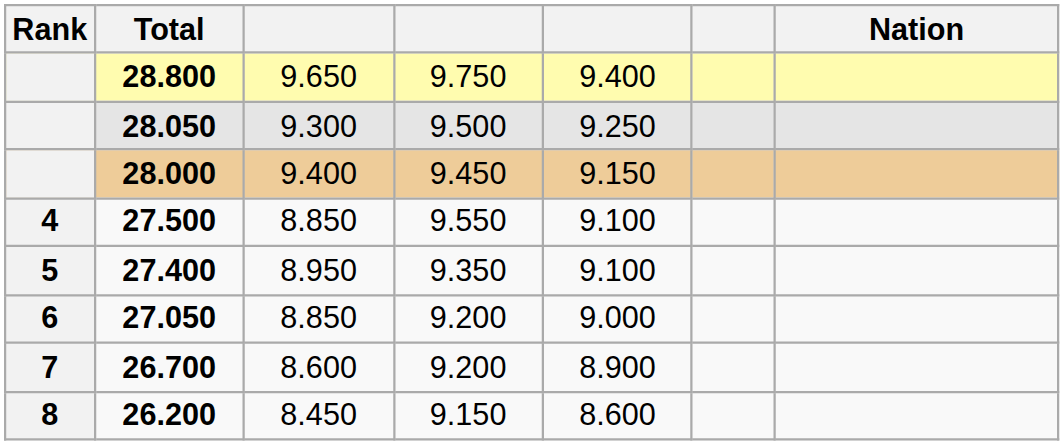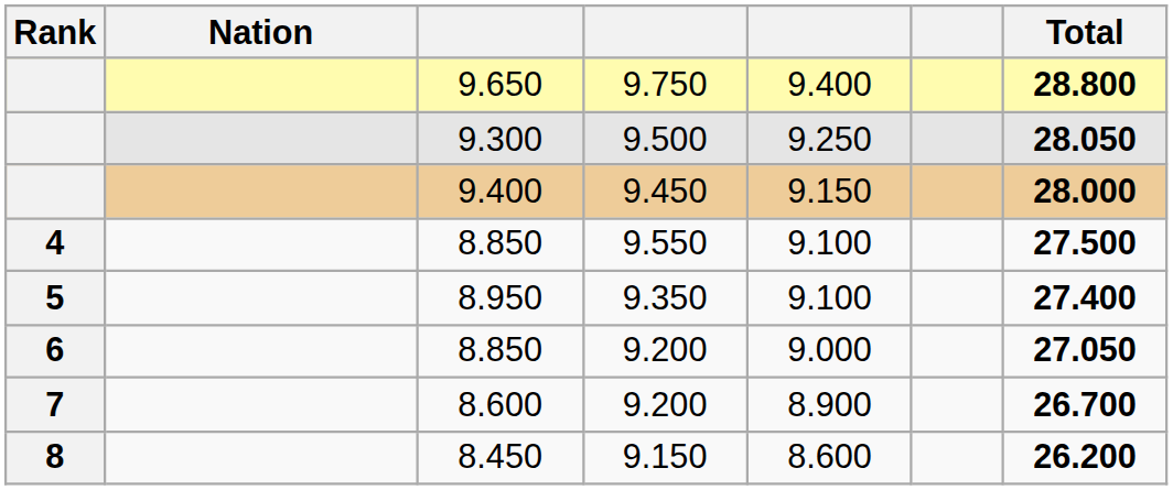 <table class="wikitable sortable" style="text-align:center; font-size:85%">
 <tr>
 <th scope="col" style="width:25px;">Rank</th>
-<th ! scope="col" style="width:60px;">Total</th>
+<th ! scope="col" style="width:120px;">Nation</th>
 <th ! scope="col" style="width:60px;"></th>
 <th ! scope="col" style="width:60px;"></th>
 <th ! scope="col" style="width:60px;"></th>
 <th ! scope="col" style="width:30px;"></th>
-<th ! scope="col" style="width:120px;">Nation</th>
+<th ! scope="col" style="width:60px;">Total</th>
 </tr>
 <tr bgcolor=fffcaf>
 <th scope=row></th>
-<td><strong>28.800</strong></td>
+<td align=left></td>
 <td>9.650</td>
 <td>9.750</td>
 <td>9.400</td>
 <td></td>
-<td align=left></td>
+<td><strong>28.800</strong></td>
 </tr>
 <tr bgcolor=e5e5e5>
 <th scope=row></th>
-<td><strong>28.050</strong></td>
+<td align=left></td>
 <td>9.300</td>
 <td>9.500</td>
 <td>9.250</td>
 <td></td>
-<td align=left></td>
+<td><strong>28.050</strong></td>
 </tr>
 <tr bgcolor=eecc99>
 <th scope=row></th>
-<td><strong>28.000</strong></td>
+<td align=left></td>
 <td>9.400</td>
 <td>9.450</td>
 <td>9.150</td>
 <td></td>
-<td align=left></td>
+<td><strong>28.000</strong></td>
 </tr>
 <tr>
 <th scope=row>4</th>
-<td><strong>27.500</strong></td>
+<td align=left></td>
 <td>8.850</td>
 <td>9.550</td>
 <td>9.100</td>
 <td></td>
-<td align=left></td>
+<td><strong>27.500</strong></td>
 </tr>
 <tr>
 <th scope=row>5</th>
-<td><strong>27.400</strong></td>
+<td align=left></td>
 <td>8.950</td>
 <td>9.350</td>
 <td>9.100</td>
 <td></td>
-<td align=left></td>
+<td><strong>27.400</strong></td>
 </tr>
 <tr>
 <th scope=row>6</th>
-<td><strong>27.050</strong></td>
+<td align=left></td>
 <td>8.850</td>
 <td>9.200</td>
 <td>9.000</td>
 <td></td>
-<td align=left></td>
+<td><strong>27.050</strong></td>
 </tr>
 <tr>
 <th scope=row>7</th>
-<td><strong>26.700</strong></td>
+<td align=left></td>
 <td>8.600</td>
 <td>9.200</td>
 <td>8.900</td>
 <td></td>
-<td align=left></td>
+<td><strong>26.700</strong></td>
 </tr>
 <tr>
 <th scope=row>8</th>
-<td><strong>26.200</strong></td>
+<td align=left></td>
 <td>8.450</td>
 <td>9.150</td>
 <td>8.600</td>
 <td></td>
-<td align=left></td>
+<td><strong>26.200</strong></td>
 </tr>
 </table>
